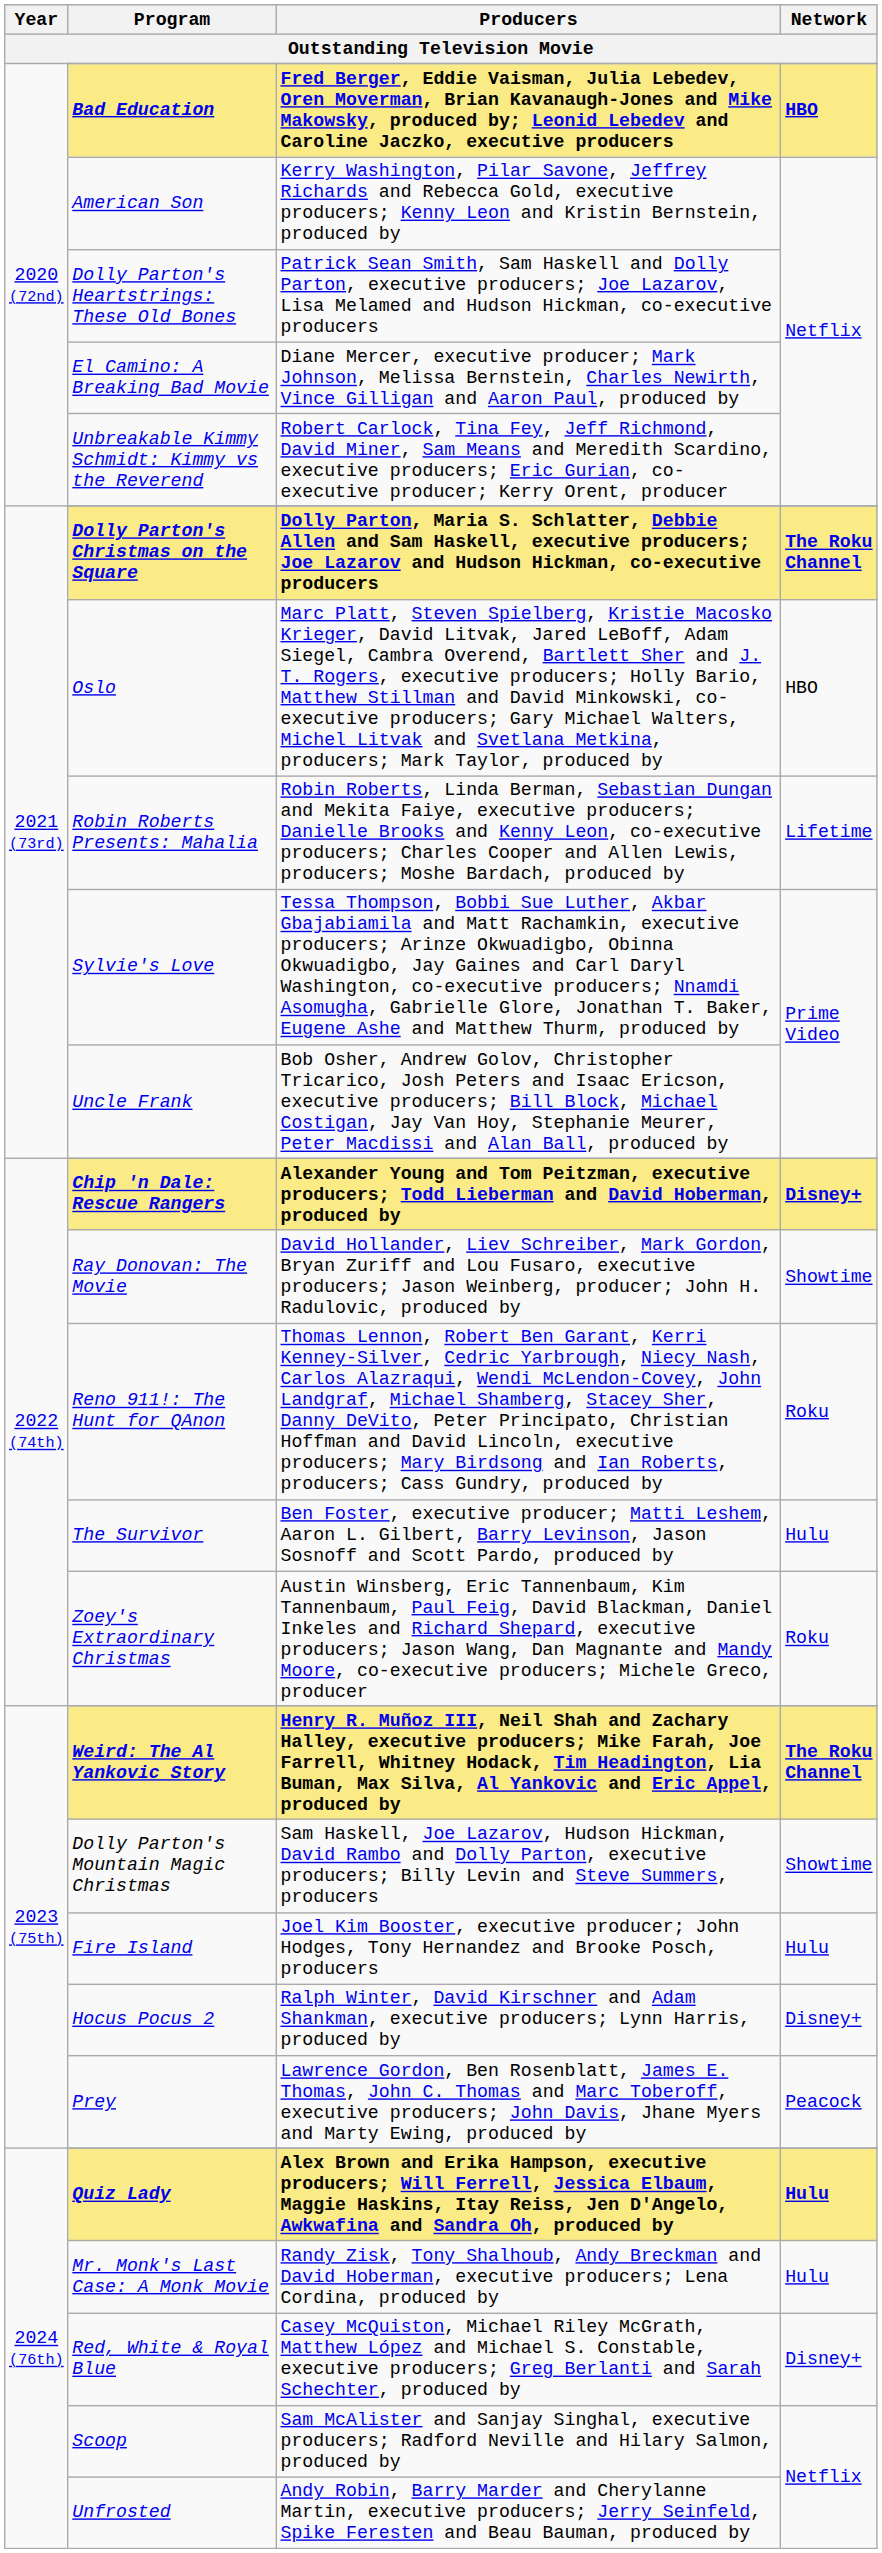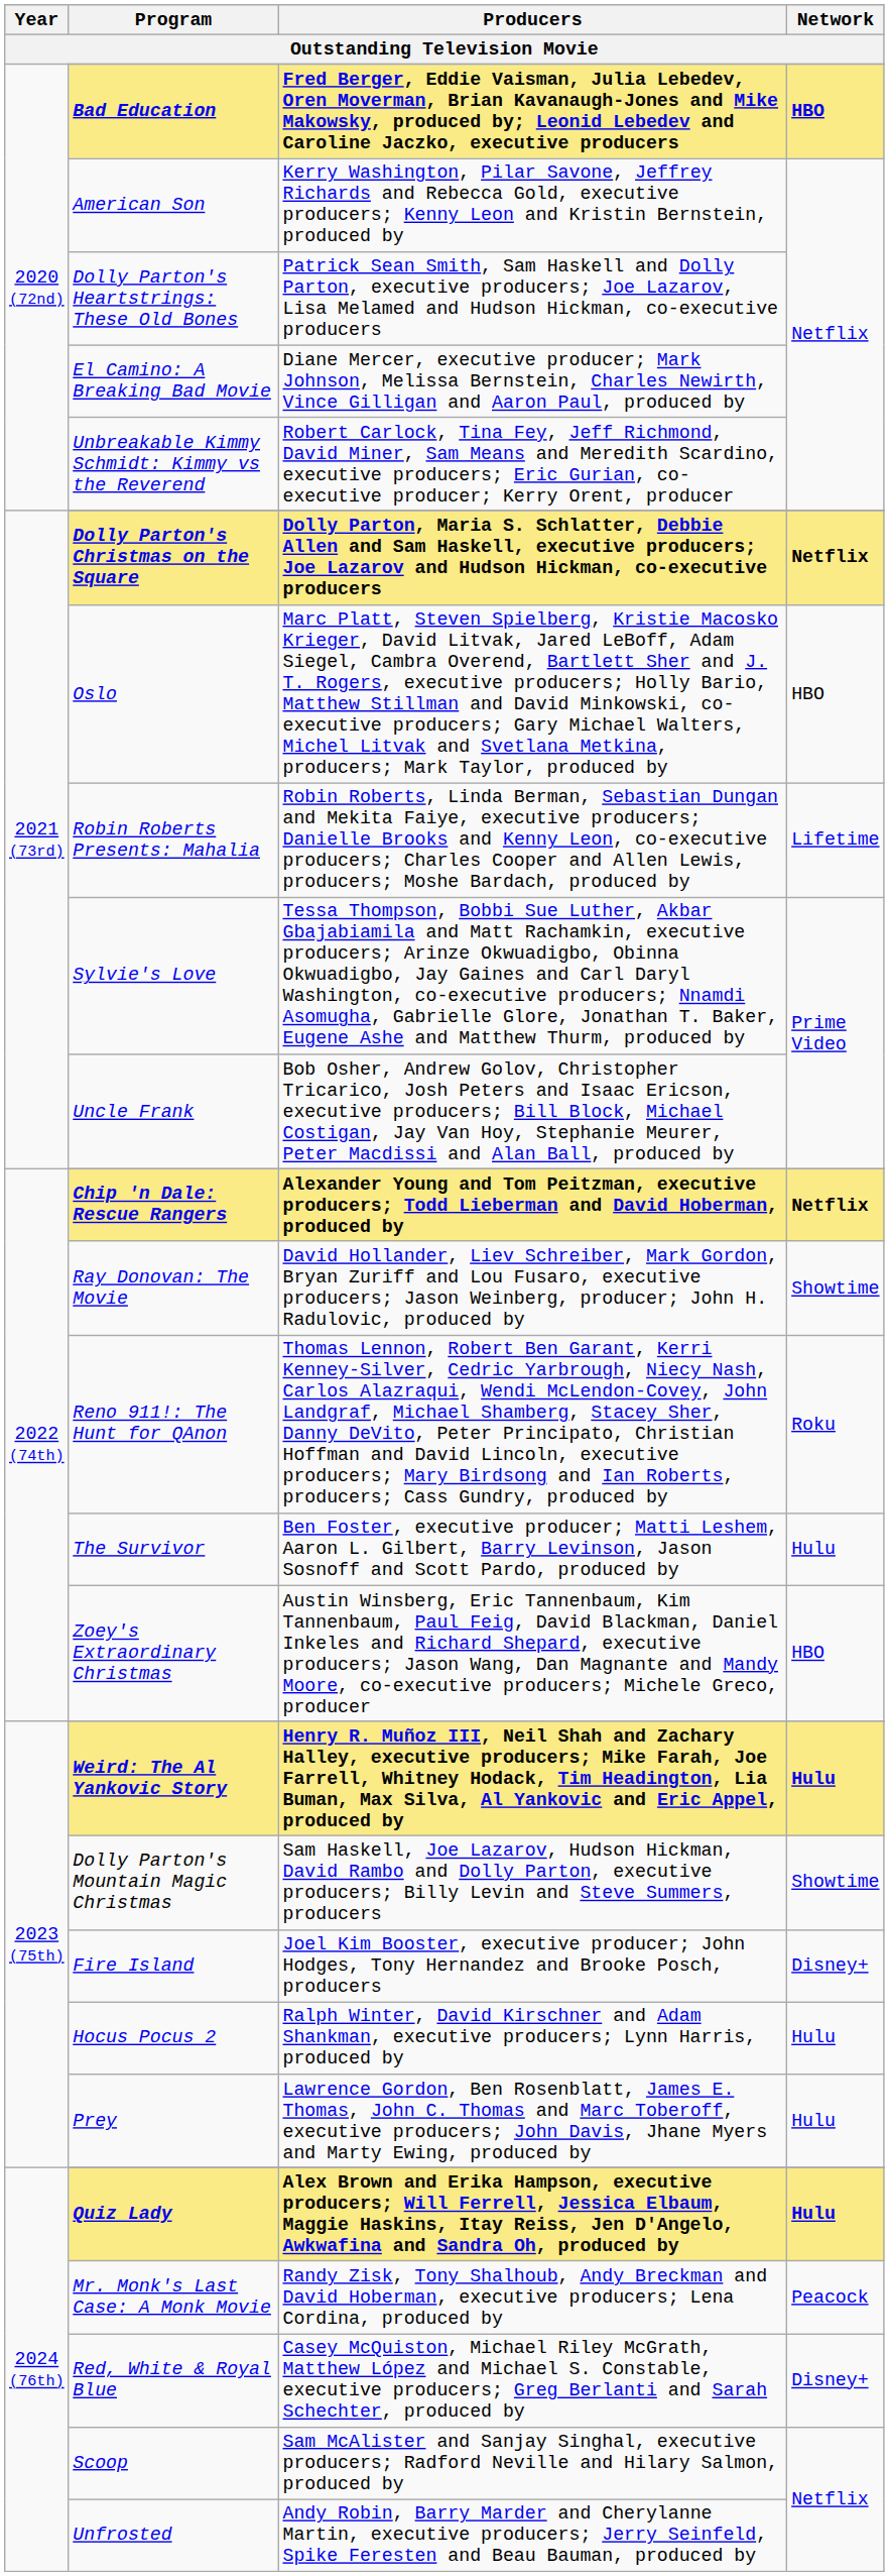 <table class="wikitable" style="width:100%">
 <tr bgcolor="#bebebe">
 <th width="5%">Year</th>
 <th width="25%">Program</th>
 <th width="65%">Producers</th>
 <th width="5%">Network</th>
 </tr>
 <tr>
 <th colspan=4>Outstanding Television Movie</th>
 </tr>
 <tr>
 <td rowspan=6 style="text-align:center"><a href='#'>2020</a><br><small><a href='#'>(72nd)</a></small><br></td>
 </tr>
 <tr style="background:#FAEB86">
 <td><strong><em><a href='#'>Bad Education</a></em></strong></td>
 <td><strong><a href='#'>Fred Berger</a>, Eddie Vaisman, Julia Lebedev, <a href='#'>Oren Moverman</a>, Brian Kavanaugh-Jones and <a href='#'>Mike Makowsky</a>, produced by; <a href='#'>Leonid Lebedev</a> and Caroline Jaczko, executive producers</strong></td>
 <td><strong><a href='#'>HBO</a></strong></td>
 </tr>
 <tr>
 <td><em><a href='#'>American Son</a></em></td>
 <td><a href='#'>Kerry Washington</a>, <a href='#'>Pilar Savone</a>, <a href='#'>Jeffrey Richards</a> and Rebecca Gold, executive producers; <a href='#'>Kenny Leon</a> and Kristin Bernstein, produced by</td>
 <td rowspan="4"><a href='#'>Netflix</a></td>
 </tr>
 <tr>
 <td><em><a href='#'>Dolly Parton's Heartstrings: These Old Bones</a></em></td>
 <td><a href='#'>Patrick Sean Smith</a>, Sam Haskell and <a href='#'>Dolly Parton</a>, executive producers; <a href='#'>Joe Lazarov</a>, Lisa Melamed and Hudson Hickman, co-executive producers</td>
 </tr>
 <tr>
 <td><em><a href='#'>El Camino: A Breaking Bad Movie</a></em></td>
 <td>Diane Mercer, executive producer; <a href='#'>Mark Johnson</a>, Melissa Bernstein, <a href='#'>Charles Newirth</a>, <a href='#'>Vince Gilligan</a> and <a href='#'>Aaron Paul</a>, produced by</td>
 </tr>
 <tr>
 <td><em><a href='#'>Unbreakable Kimmy Schmidt: Kimmy vs the Reverend</a></em></td>
 <td><a href='#'>Robert Carlock</a>, <a href='#'>Tina Fey</a>, <a href='#'>Jeff Richmond</a>, <a href='#'>David Miner</a>, <a href='#'>Sam Means</a> and Meredith Scardino, executive producers; <a href='#'>Eric Gurian</a>, co-executive producer; Kerry Orent, producer</td>
 </tr>
 <tr>
 <td rowspan="6" style="text-align:center"><a href='#'>2021</a><br><small><a href='#'>(73rd)</a></small><br></td>
 </tr>
 <tr style="background:#FAEB86">
 <td><strong><em><a href='#'>Dolly Parton's Christmas on the Square</a></em></strong></td>
 <td><strong><a href='#'>Dolly Parton</a>, Maria S. Schlatter, <a href='#'>Debbie Allen</a> and Sam Haskell, executive producers; <a href='#'>Joe Lazarov</a> and Hudson Hickman, co-executive producers</strong></td>
-<td><strong><a href='#'>The Roku Channel</a></strong></td>
+<td><strong>Netflix</strong></td>
 </tr>
 <tr>
 <td><em><a href='#'>Oslo</a></em></td>
 <td><a href='#'>Marc Platt</a>, <a href='#'>Steven Spielberg</a>, <a href='#'>Kristie Macosko Krieger</a>, David Litvak, Jared LeBoff, Adam Siegel, Cambra Overend, <a href='#'>Bartlett Sher</a> and <a href='#'>J. T. Rogers</a>, executive producers; Holly Bario, <a href='#'>Matthew Stillman</a> and David Minkowski, co-executive producers; Gary Michael Walters, <a href='#'>Michel Litvak</a> and <a href='#'>Svetlana Metkina</a>, producers; Mark Taylor, produced by</td>
 <td>HBO</td>
 </tr>
 <tr>
 <td><em><a href='#'>Robin Roberts Presents: Mahalia</a></em></td>
 <td><a href='#'>Robin Roberts</a>, Linda Berman, <a href='#'>Sebastian Dungan</a> and Mekita Faiye, executive producers; <a href='#'>Danielle Brooks</a> and <a href='#'>Kenny Leon</a>, co-executive producers; Charles Cooper and Allen Lewis, producers; Moshe Bardach, produced by</td>
 <td><a href='#'>Lifetime</a></td>
 </tr>
 <tr>
 <td><em><a href='#'>Sylvie's Love</a></em></td>
 <td><a href='#'>Tessa Thompson</a>, <a href='#'>Bobbi Sue Luther</a>, <a href='#'>Akbar Gbajabiamila</a> and Matt Rachamkin, executive producers; Arinze Okwuadigbo, Obinna Okwuadigbo, Jay Gaines and Carl Daryl Washington, co-executive producers; <a href='#'>Nnamdi Asomugha</a>, Gabrielle Glore, Jonathan T. Baker, <a href='#'>Eugene Ashe</a> and Matthew Thurm, produced by</td>
 <td rowspan="2"><a href='#'>Prime Video</a></td>
 </tr>
 <tr>
 <td><em><a href='#'>Uncle Frank</a></em></td>
 <td>Bob Osher, Andrew Golov, Christopher Tricarico, Josh Peters and Isaac Ericson, executive producers; <a href='#'>Bill Block</a>, <a href='#'>Michael Costigan</a>, Jay Van Hoy, Stephanie Meurer, <a href='#'>Peter Macdissi</a> and <a href='#'>Alan Ball</a>, produced by</td>
 </tr>
 <tr>
 <td rowspan="6" style="text-align:center"><a href='#'>2022</a><br><small><a href='#'>(74th)</a></small><br></td>
 </tr>
 <tr style="background:#FAEB86">
 <td><strong><em><a href='#'>Chip 'n Dale: Rescue Rangers</a></em></strong></td>
 <td><strong>Alexander Young and Tom Peitzman, executive producers; <a href='#'>Todd Lieberman</a> and <a href='#'>David Hoberman</a>, produced by</strong></td>
-<td><strong><a href='#'>Disney+</a></strong></td>
+<td><strong>Netflix</strong></td>
 </tr>
 <tr>
 <td><em><a href='#'>Ray Donovan: The Movie</a></em></td>
 <td><a href='#'>David Hollander</a>, <a href='#'>Liev Schreiber</a>, <a href='#'>Mark Gordon</a>, Bryan Zuriff and Lou Fusaro, executive producers; Jason Weinberg, producer; John H. Radulovic, produced by</td>
 <td><a href='#'>Showtime</a></td>
 </tr>
 <tr>
 <td><em><a href='#'>Reno 911!: The Hunt for QAnon</a></em></td>
 <td><a href='#'>Thomas Lennon</a>, <a href='#'>Robert Ben Garant</a>, <a href='#'>Kerri Kenney-Silver</a>, <a href='#'>Cedric Yarbrough</a>, <a href='#'>Niecy Nash</a>, <a href='#'>Carlos Alazraqui</a>, <a href='#'>Wendi McLendon-Covey</a>, <a href='#'>John Landgraf</a>, <a href='#'>Michael Shamberg</a>, <a href='#'>Stacey Sher</a>, <a href='#'>Danny DeVito</a>, Peter Principato, Christian Hoffman and David Lincoln, executive producers; <a href='#'>Mary Birdsong</a> and <a href='#'>Ian Roberts</a>, producers; Cass Gundry, produced by</td>
 <td><a href='#'>Roku</a></td>
 </tr>
 <tr>
 <td><em><a href='#'>The Survivor</a></em></td>
 <td><a href='#'>Ben Foster</a>, executive producer; <a href='#'>Matti Leshem</a>, Aaron L. Gilbert, <a href='#'>Barry Levinson</a>, Jason Sosnoff and Scott Pardo, produced by</td>
 <td><a href='#'>Hulu</a></td>
 </tr>
 <tr>
 <td><em><a href='#'>Zoey's Extraordinary Christmas</a></em></td>
 <td>Austin Winsberg, Eric Tannenbaum, Kim Tannenbaum, <a href='#'>Paul Feig</a>, David Blackman, Daniel Inkeles and <a href='#'>Richard Shepard</a>, executive producers; Jason Wang, Dan Magnante and <a href='#'>Mandy Moore</a>, co-executive producers; Michele Greco, producer</td>
-<td><a href='#'>Roku</a></td>
+<td><a href='#'>HBO</a></td>
 </tr>
 <tr>
 <td rowspan="6" style="text-align:center"><a href='#'>2023</a><br><small><a href='#'>(75th)</a></small><br></td>
 </tr>
 <tr style="background:#FAEB86">
 <td><strong><em><a href='#'>Weird: The Al Yankovic Story</a></em></strong></td>
 <td><strong><a href='#'>Henry R. Muñoz III</a>, Neil Shah and Zachary Halley, executive producers; Mike Farah, Joe Farrell, Whitney Hodack, <a href='#'>Tim Headington</a>, Lia Buman, Max Silva, <a href='#'>Al Yankovic</a> and <a href='#'>Eric Appel</a>, produced by</strong></td>
-<td><strong><a href='#'>The Roku Channel</a></strong></td>
+<td><strong><a href='#'>Hulu</a></strong></td>
 </tr>
 <tr>
 <td><em>Dolly Parton's Mountain Magic Christmas</em></td>
 <td>Sam Haskell, <a href='#'>Joe Lazarov</a>, Hudson Hickman, <a href='#'>David Rambo</a> and <a href='#'>Dolly Parton</a>, executive producers; Billy Levin and <a href='#'>Steve Summers</a>, producers</td>
 <td><a href='#'>Showtime</a></td>
 </tr>
 <tr>
 <td><em><a href='#'>Fire Island</a></em></td>
 <td><a href='#'>Joel Kim Booster</a>, executive producer; John Hodges, Tony Hernandez and Brooke Posch, producers</td>
-<td><a href='#'>Hulu</a></td>
+<td><a href='#'>Disney+</a></td>
 </tr>
 <tr>
 <td><em><a href='#'>Hocus Pocus 2</a></em></td>
 <td><a href='#'>Ralph Winter</a>, <a href='#'>David Kirschner</a> and <a href='#'>Adam Shankman</a>, executive producers; Lynn Harris, produced by</td>
-<td><a href='#'>Disney+</a></td>
+<td><a href='#'>Hulu</a></td>
 </tr>
 <tr>
 <td><em><a href='#'>Prey</a></em></td>
 <td><a href='#'>Lawrence Gordon</a>, Ben Rosenblatt, <a href='#'>James E. Thomas</a>, <a href='#'>John C. Thomas</a> and <a href='#'>Marc Toberoff</a>, executive producers; <a href='#'>John Davis</a>, Jhane Myers and Marty Ewing, produced by</td>
-<td><a href='#'>Peacock</a></td>
+<td><a href='#'>Hulu</a></td>
 </tr>
 <tr>
 <td rowspan="6" style="text-align:center"><a href='#'>2024</a><br><small><a href='#'>(76th)</a></small><br></td>
 </tr>
 <tr style="background:#FAEB86">
 <td><strong><em><a href='#'>Quiz Lady</a></em></strong></td>
 <td><strong>Alex Brown and Erika Hampson, executive producers; <a href='#'>Will Ferrell</a>, <a href='#'>Jessica Elbaum</a>, Maggie Haskins, Itay Reiss, Jen D'Angelo, <a href='#'>Awkwafina</a> and <a href='#'>Sandra Oh</a>, produced by</strong></td>
 <td><strong><a href='#'>Hulu</a></strong></td>
 </tr>
 <tr>
 <td><em><a href='#'>Mr. Monk's Last Case: A Monk Movie</a></em></td>
 <td><a href='#'>Randy Zisk</a>, <a href='#'>Tony Shalhoub</a>, <a href='#'>Andy Breckman</a> and <a href='#'>David Hoberman</a>, executive producers; Lena Cordina, produced by</td>
-<td><a href='#'>Hulu</a></td>
+<td><a href='#'>Peacock</a></td>
 </tr>
 <tr>
 <td><em><a href='#'>Red, White & Royal Blue</a></em></td>
 <td><a href='#'>Casey McQuiston</a>, Michael Riley McGrath, <a href='#'>Matthew López</a> and Michael S. Constable, executive producers; <a href='#'>Greg Berlanti</a> and <a href='#'>Sarah Schechter</a>, produced by</td>
 <td><a href='#'>Disney+</a></td>
 </tr>
 <tr>
 <td><em><a href='#'>Scoop</a></em></td>
 <td><a href='#'>Sam McAlister</a> and Sanjay Singhal, executive producers; Radford Neville and Hilary Salmon, produced by</td>
 <td rowspan="2"><a href='#'>Netflix</a></td>
 </tr>
 <tr>
 <td><em><a href='#'>Unfrosted</a></em></td>
 <td><a href='#'>Andy Robin</a>, <a href='#'>Barry Marder</a> and Cherylanne Martin, executive producers; <a href='#'>Jerry Seinfeld</a>, <a href='#'>Spike Feresten</a> and Beau Bauman, produced by</td>
 </tr>
 </table>
